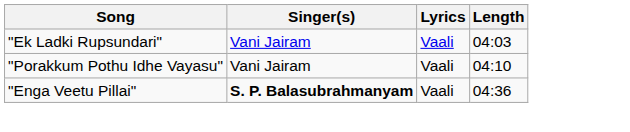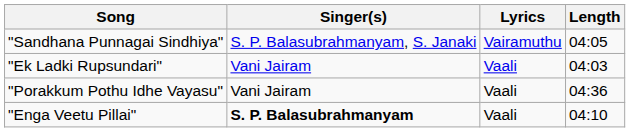 <table class="wikitable" style="font-size:95%;">
 <tr>
 <th>Song</th>
 <th>Singer(s)</th>
 <th>Lyrics</th>
 <th>Length</th>
+</tr>
+<tr>
+<td>"Sandhana Punnagai Sindhiya"</td>
+<td><a href='#'>S. P. Balasubrahmanyam</a>, <a href='#'>S. Janaki</a></td>
+<td><a href='#'>Vairamuthu</a></td>
+<td>04:05</td>
 </tr>
 <tr>
 <td>"Ek Ladki Rupsundari"</td>
 <td><a href='#'>Vani Jairam</a></td>
 <td><a href='#'>Vaali</a></td>
 <td>04:03</td>
 </tr>
 <tr>
 <td>"Porakkum Pothu Idhe Vayasu"</td>
 <td>Vani Jairam</td>
 <td>Vaali</td>
-<td>04:10</td>
+<td>04:36</td>
 </tr>
 <tr>
 <td>"Enga Veetu Pillai"</td>
 <td><strong>S. P. Balasubrahmanyam</strong></td>
 <td>Vaali</td>
-<td>04:36</td>
+<td>04:10</td>
 </tr>
 </table>
